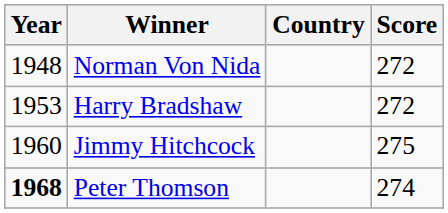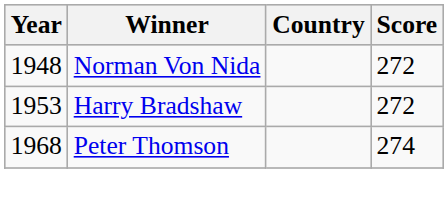 <table class="wikitable">
 <tr>
 <th>Year</th>
 <th>Winner</th>
 <th>Country</th>
 <th>Score</th>
 </tr>
 <tr>
 <td align=center>1948</td>
 <td><a href='#'>Norman Von Nida</a></td>
 <td></td>
 <td>272</td>
 </tr>
 <tr>
 <td align=center>1953</td>
 <td><a href='#'>Harry Bradshaw</a></td>
 <td></td>
 <td>272</td>
 </tr>
 <tr>
-<td align=center>1960</td>
-<td><a href='#'>Jimmy Hitchcock</a></td>
-<td></td>
-<td>275</td>
-</tr>
-<tr>
-<td align=center><strong>1968</strong></td>
+<td align=center>1968</td>
 <td><a href='#'>Peter Thomson</a></td>
 <td></td>
 <td>274</td>
 </tr>
 </table>
